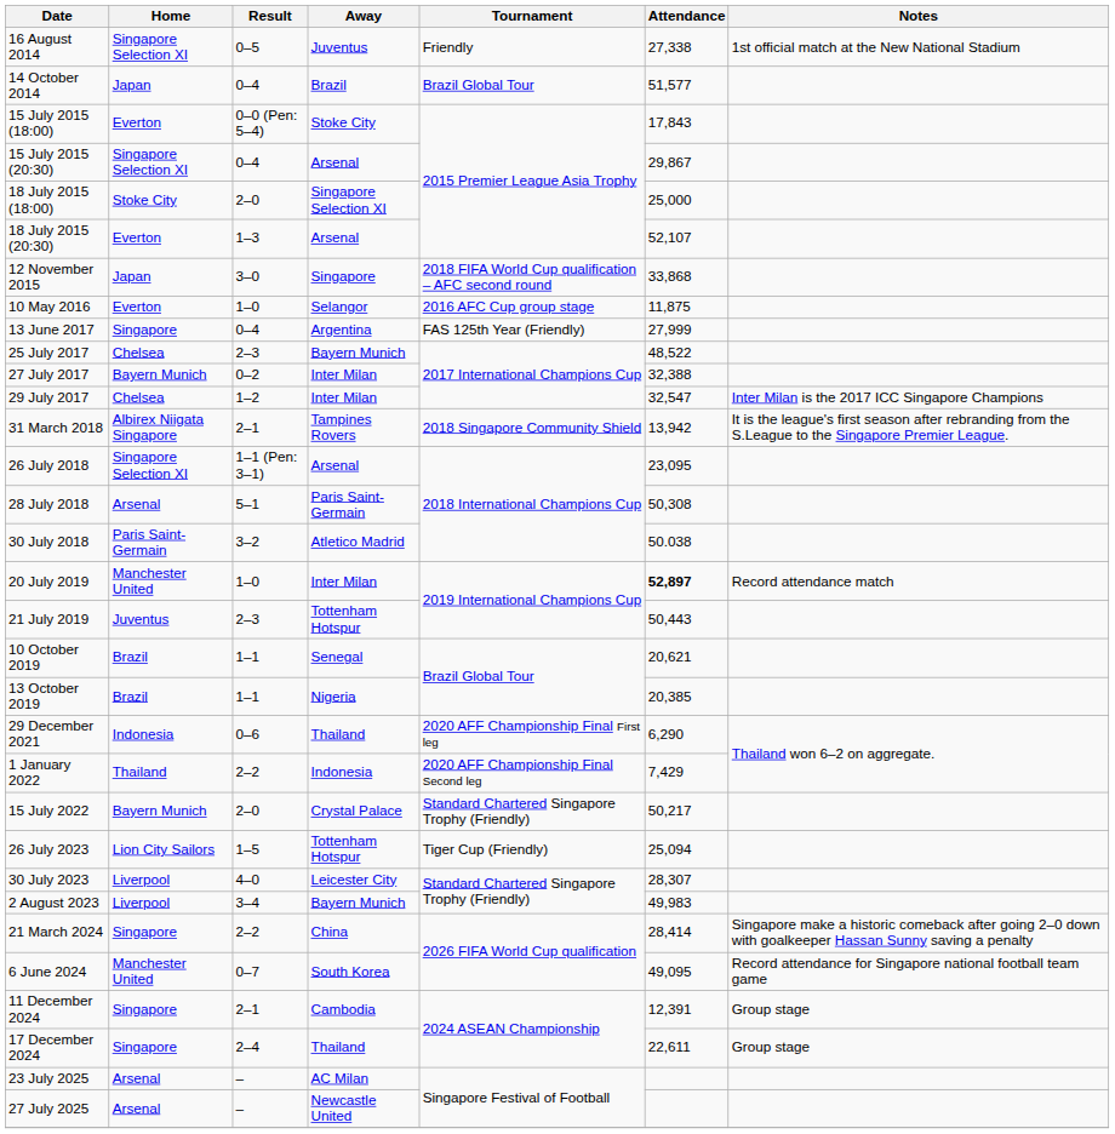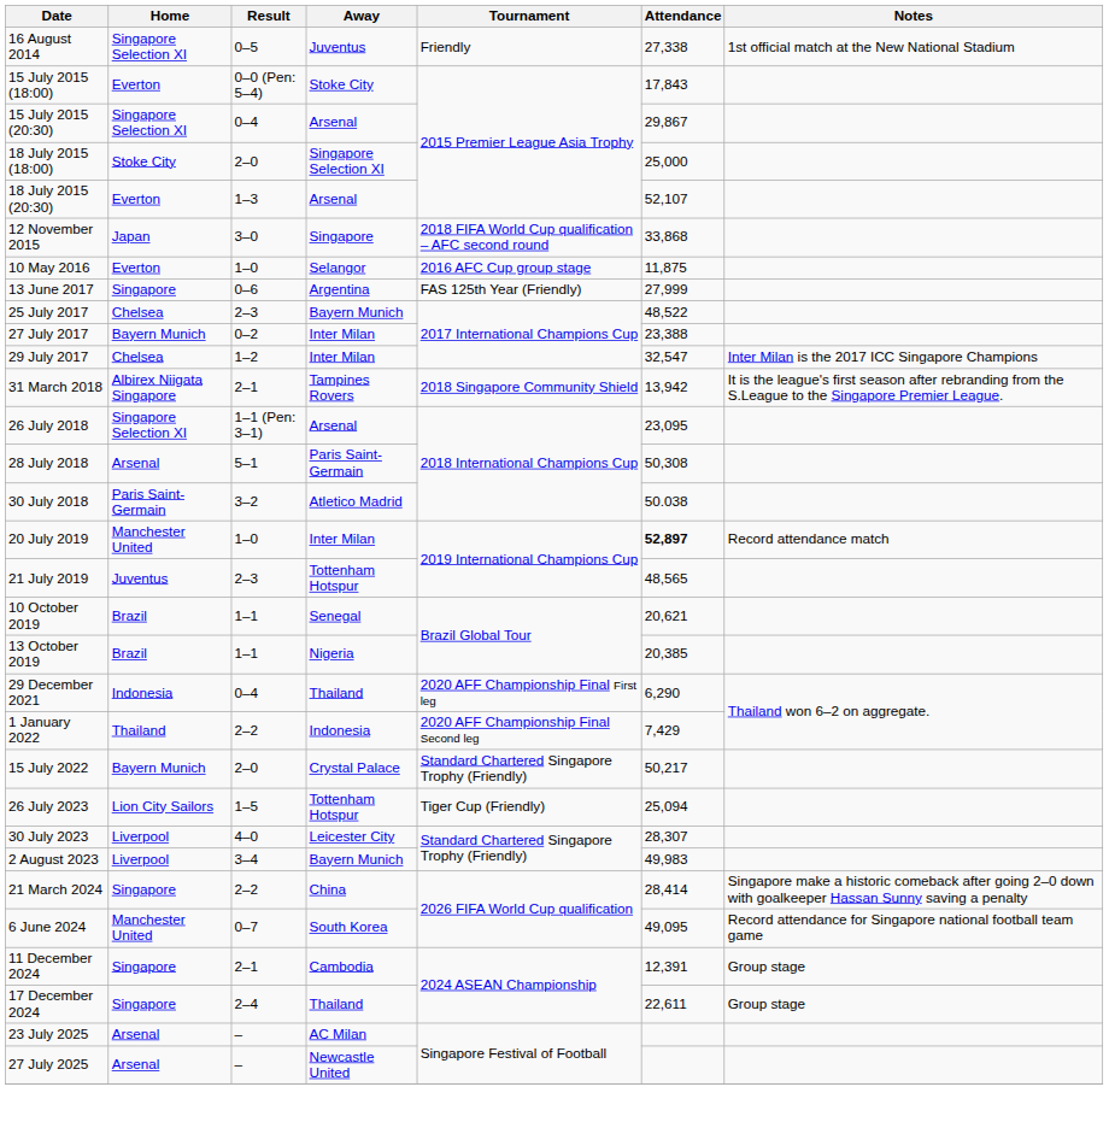 <table class="wikitable mw-collapsible">
 <tr>
 <th><strong>Date</strong></th>
 <th>Home</th>
 <th>Result</th>
 <th>Away</th>
 <th>Tournament</th>
 <th>Attendance</th>
 <th>Notes</th>
 </tr>
 <tr>
 <td>16 August 2014</td>
 <td> <a href='#'>Singapore Selection XI</a></td>
 <td>0–5</td>
 <td> <a href='#'>Juventus</a></td>
 <td>Friendly</td>
 <td>27,338</td>
 <td>1st official match at the New National Stadium</td>
-</tr>
-<tr>
-<td>14 October 2014</td>
-<td> <a href='#'>Japan</a></td>
-<td>0–4</td>
-<td> <a href='#'>Brazil</a></td>
-<td><a href='#'>Brazil Global Tour</a></td>
-<td>51,577</td>
-<td></td>
 </tr>
 <tr>
 <td>15 July 2015 (18:00)</td>
 <td> <a href='#'>Everton</a></td>
 <td>0–0 (Pen: 5–4)</td>
 <td> <a href='#'>Stoke City</a></td>
 <td rowspan="4"><a href='#'>2015 Premier League Asia Trophy</a></td>
 <td>17,843</td>
 <td></td>
 </tr>
 <tr>
 <td>15 July 2015 (20:30)</td>
 <td> <a href='#'>Singapore Selection XI</a></td>
 <td>0–4</td>
 <td>  <a href='#'>Arsenal</a></td>
 <td>29,867</td>
 <td></td>
 </tr>
 <tr>
 <td>18 July 2015 (18:00)</td>
 <td> <a href='#'>Stoke City</a></td>
 <td>2–0</td>
 <td> <a href='#'>Singapore Selection XI</a></td>
 <td>25,000</td>
 <td></td>
 </tr>
 <tr>
 <td>18 July 2015 (20:30)</td>
 <td> <a href='#'>Everton</a></td>
 <td>1–3</td>
 <td>  <a href='#'>Arsenal</a></td>
 <td>52,107</td>
 <td></td>
 </tr>
 <tr>
 <td>12 November 2015</td>
 <td> <a href='#'>Japan</a></td>
 <td>3–0</td>
 <td> <a href='#'>Singapore</a></td>
 <td><a href='#'>2018 FIFA World Cup qualification – AFC second round</a></td>
 <td>33,868</td>
 <td></td>
 </tr>
 <tr>
 <td>10 May 2016</td>
 <td> <a href='#'>Everton</a></td>
 <td>1–0</td>
 <td>  <a href='#'>Selangor</a></td>
 <td><a href='#'>2016 AFC Cup group stage</a></td>
 <td>11,875</td>
 <td></td>
 </tr>
 <tr>
 <td>13 June 2017</td>
 <td> <a href='#'>Singapore</a></td>
-<td>0–4</td>
+<td>0–6</td>
 <td>  <a href='#'>Argentina</a></td>
 <td>FAS 125th Year (Friendly)</td>
 <td>27,999</td>
 <td></td>
 </tr>
 <tr>
 <td>25 July 2017</td>
 <td> <a href='#'>Chelsea</a></td>
 <td>2–3</td>
 <td>  <a href='#'>Bayern Munich</a></td>
 <td rowspan="3"><a href='#'>2017 International Champions Cup</a></td>
 <td>48,522</td>
 <td></td>
 </tr>
 <tr>
 <td>27 July 2017</td>
 <td>  <a href='#'>Bayern Munich</a></td>
 <td>0–2</td>
 <td>  <a href='#'>Inter Milan</a></td>
-<td>32,388</td>
+<td>23,388</td>
 <td></td>
 </tr>
 <tr>
 <td>29 July 2017</td>
 <td> <a href='#'>Chelsea</a></td>
 <td>1–2</td>
 <td>  <a href='#'>Inter Milan</a></td>
 <td>32,547</td>
 <td><a href='#'>Inter Milan</a> is the 2017 ICC Singapore Champions</td>
 </tr>
 <tr>
 <td>31 March 2018</td>
 <td> <a href='#'>Albirex Niigata Singapore</a></td>
 <td>2–1</td>
 <td> <a href='#'>Tampines Rovers</a></td>
 <td><a href='#'>2018 Singapore Community Shield</a></td>
 <td>13,942</td>
 <td>It is the league's first season after rebranding from the S.League to the <a href='#'>Singapore Premier League</a>.</td>
 </tr>
 <tr>
 <td>26 July 2018</td>
 <td> <a href='#'>Singapore Selection XI</a></td>
 <td>1–1 (Pen: 3–1)</td>
 <td>  <a href='#'>Arsenal</a></td>
 <td rowspan="3"><a href='#'>2018 International Champions Cup</a></td>
 <td>23,095</td>
 <td></td>
 </tr>
 <tr>
 <td>28 July 2018</td>
 <td>  <a href='#'>Arsenal</a></td>
 <td>5–1</td>
 <td>  <a href='#'>Paris Saint-Germain</a></td>
 <td>50,308</td>
 <td></td>
 </tr>
 <tr>
 <td>30 July 2018</td>
 <td>  <a href='#'>Paris Saint-Germain</a></td>
 <td>3–2</td>
 <td> <a href='#'>Atletico Madrid</a></td>
 <td>50.038</td>
 <td></td>
 </tr>
 <tr>
 <td>20 July 2019</td>
 <td> <a href='#'>Manchester United</a></td>
 <td>1–0</td>
 <td>  <a href='#'>Inter Milan</a></td>
 <td rowspan="2"><a href='#'>2019 International Champions Cup</a></td>
 <td><strong>52,897</strong></td>
 <td>Record attendance match</td>
 </tr>
 <tr>
 <td>21 July 2019</td>
 <td> <a href='#'>Juventus</a></td>
 <td>2–3</td>
 <td> <a href='#'>Tottenham Hotspur</a></td>
-<td>50,443</td>
+<td>48,565</td>
 <td></td>
 </tr>
 <tr>
 <td>10 October 2019</td>
 <td> <a href='#'>Brazil</a></td>
 <td>1–1</td>
 <td> <a href='#'>Senegal</a></td>
 <td rowspan="2"><a href='#'>Brazil Global Tour</a></td>
 <td>20,621</td>
 <td></td>
 </tr>
 <tr>
 <td>13 October 2019</td>
 <td> <a href='#'>Brazil</a></td>
 <td>1–1</td>
 <td> <a href='#'>Nigeria</a></td>
 <td>20,385</td>
 <td></td>
 </tr>
 <tr>
 <td>29 December 2021</td>
 <td> <a href='#'>Indonesia</a></td>
-<td>0–6</td>
+<td>0–4</td>
 <td> <a href='#'>Thailand</a></td>
 <td><a href='#'>2020 AFF Championship Final</a> <small>First leg</small></td>
 <td>6,290</td>
 <td rowspan="2"><a href='#'>Thailand</a> won 6–2 on aggregate.</td>
 </tr>
 <tr>
 <td>1 January 2022</td>
 <td> <a href='#'>Thailand</a></td>
 <td>2–2</td>
 <td> <a href='#'>Indonesia</a></td>
 <td><a href='#'>2020 AFF Championship Final</a> <small>Second leg</small></td>
 <td>7,429</td>
 </tr>
 <tr>
 <td>15 July 2022</td>
 <td>  <a href='#'>Bayern Munich</a></td>
 <td>2–0</td>
 <td> <a href='#'>Crystal Palace</a></td>
 <td><a href='#'>Standard Chartered</a> Singapore Trophy (Friendly)</td>
 <td>50,217</td>
 <td></td>
 </tr>
 <tr>
 <td>26 July 2023</td>
 <td> <a href='#'>Lion City Sailors</a></td>
 <td>1–5</td>
 <td> <a href='#'>Tottenham Hotspur</a></td>
 <td>Tiger Cup (Friendly)</td>
 <td>25,094</td>
 <td></td>
 </tr>
 <tr>
 <td>30 July 2023</td>
 <td> <a href='#'>Liverpool</a></td>
 <td>4–0</td>
 <td> <a href='#'>Leicester City</a></td>
 <td rowspan="2"><a href='#'>Standard Chartered</a> Singapore Trophy (Friendly)</td>
 <td>28,307</td>
 <td></td>
 </tr>
 <tr>
 <td>2 August 2023</td>
 <td> <a href='#'>Liverpool</a></td>
 <td>3–4</td>
 <td> <a href='#'>Bayern Munich</a></td>
 <td>49,983</td>
 <td></td>
 </tr>
 <tr>
 <td>21 March 2024</td>
 <td> <a href='#'>Singapore</a></td>
 <td>2–2</td>
 <td> <a href='#'>China</a></td>
 <td rowspan="2"><a href='#'>2026 FIFA World Cup qualification</a></td>
 <td>28,414</td>
 <td>Singapore make a historic comeback after going 2–0 down with goalkeeper <a href='#'>Hassan Sunny</a> saving a penalty</td>
 </tr>
 <tr>
 <td>6 June 2024</td>
 <td> <a href='#'>Manchester United</a></td>
 <td>0–7</td>
 <td> <a href='#'>South Korea</a></td>
 <td>49,095</td>
 <td>Record attendance for Singapore national football team game</td>
 </tr>
 <tr>
 <td>11 December 2024</td>
 <td> <a href='#'>Singapore</a></td>
 <td>2–1</td>
 <td> <a href='#'>Cambodia</a></td>
 <td rowspan="2"><a href='#'>2024 ASEAN Championship</a></td>
 <td>12,391</td>
 <td>Group stage</td>
 </tr>
 <tr>
 <td>17 December 2024</td>
 <td> <a href='#'>Singapore</a></td>
 <td>2–4</td>
 <td> <a href='#'>Thailand</a></td>
 <td>22,611</td>
 <td>Group stage</td>
 </tr>
 <tr>
 <td>23 July 2025</td>
 <td> <a href='#'>Arsenal</a></td>
 <td>–</td>
 <td> <a href='#'>AC Milan</a></td>
 <td rowspan="2">Singapore Festival of Football</td>
 <td></td>
 <td></td>
 </tr>
 <tr>
 <td>27 July 2025</td>
 <td> <a href='#'>Arsenal</a></td>
 <td>–</td>
 <td> <a href='#'>Newcastle United</a></td>
 <td></td>
 <td></td>
 </tr>
 <tr>
 </tr>
 </table>
